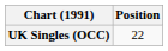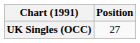 <table class="wikitable plainrowheaders" style="text-align:center">
 <tr>
 <th>Chart (1991)</th>
 <th>Position</th>
 </tr>
 <tr>
 <th scope="row">UK Singles (OCC)</th>
-<td>22</td>
+<td>27</td>
 </tr>
 </table>
